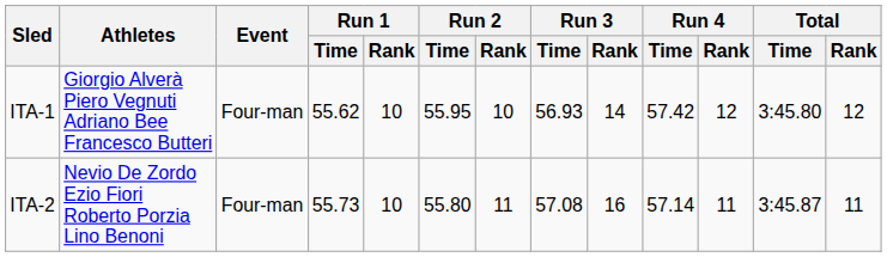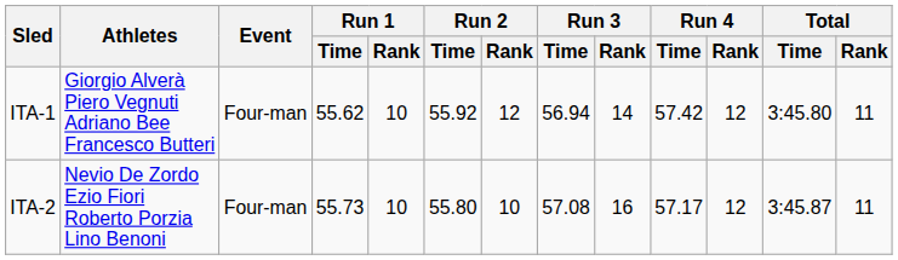 <table class="wikitable"  border="1" style="font-size:90%">
 <tr>
 <th rowspan="2">Sled</th>
 <th rowspan="2">Athletes</th>
 <th rowspan="2">Event</th>
 <th colspan="2">Run 1</th>
 <th colspan="2">Run 2</th>
 <th colspan="2">Run 3</th>
 <th colspan="2">Run 4</th>
 <th colspan="2">Total</th>
 </tr>
 <tr>
 <th>Time</th>
 <th>Rank</th>
 <th>Time</th>
 <th>Rank</th>
 <th>Time</th>
 <th>Rank</th>
 <th>Time</th>
 <th>Rank</th>
 <th>Time</th>
 <th>Rank</th>
 </tr>
 <tr>
 <td align="center">ITA-1</td>
 <td><a href='#'>Giorgio Alverà</a><br><a href='#'>Piero Vegnuti</a><br><a href='#'>Adriano Bee</a><br><a href='#'>Francesco Butteri</a></td>
 <td>Four-man</td>
 <td align="center">55.62</td>
 <td align="center">10</td>
-<td align="center">55.95</td>
-<td align="center">10</td>
-<td align="center">56.93</td>
+<td align="center">55.92</td>
+<td align="center">12</td>
+<td align="center">56.94</td>
 <td align="center">14</td>
 <td align="center">57.42</td>
 <td align="center">12</td>
 <td align="center">3:45.80</td>
-<td align="center">12</td>
+<td align="center">11</td>
 </tr>
 <tr>
 <td align="center">ITA-2</td>
 <td><a href='#'>Nevio De Zordo</a><br><a href='#'>Ezio Fiori</a><br><a href='#'>Roberto Porzia</a><br><a href='#'>Lino Benoni</a></td>
 <td>Four-man</td>
 <td align="center">55.73</td>
 <td align="center">10</td>
 <td align="center">55.80</td>
-<td align="center">11</td>
+<td align="center">10</td>
 <td align="center">57.08</td>
 <td align="center">16</td>
-<td align="center">57.14</td>
-<td align="center">11</td>
+<td align="center">57.17</td>
+<td align="center">12</td>
 <td align="center">3:45.87</td>
 <td align="center">11</td>
 </tr>
 </table>
